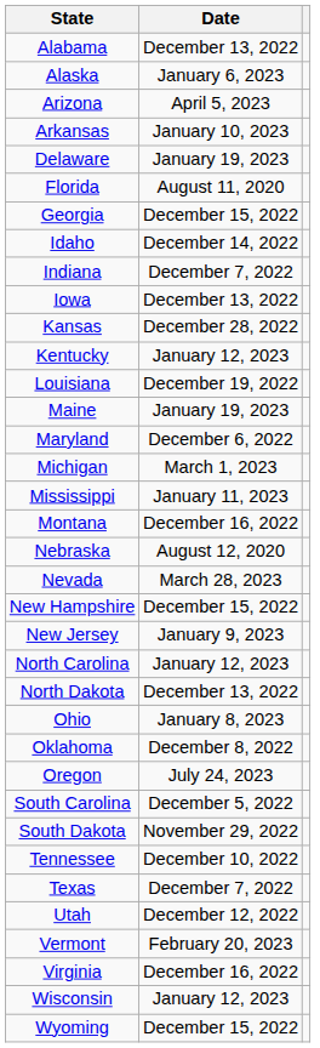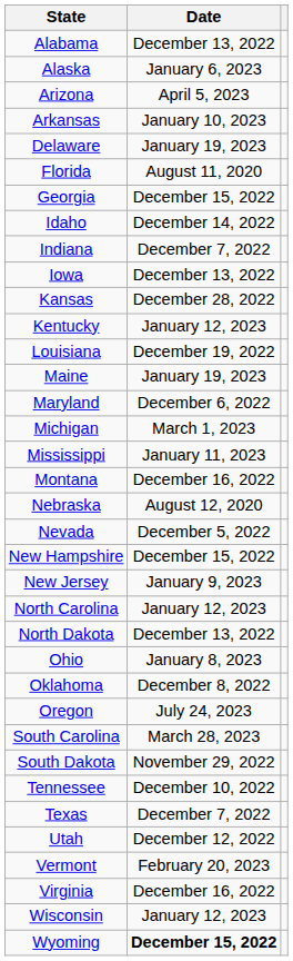 <table class="wikitable sortable" style="text-align:center;">
 <tr>
 <th>State</th>
 <th>Date</th>
 <th></th>
 </tr>
 <tr>
 <td><a href='#'>Alabama</a></td>
 <td>December 13, 2022</td>
 <td></td>
 </tr>
 <tr>
 <td><a href='#'>Alaska</a></td>
 <td>January 6, 2023</td>
 <td></td>
 </tr>
 <tr>
 <td><a href='#'>Arizona</a></td>
 <td>April 5, 2023</td>
 <td></td>
 </tr>
 <tr>
 <td><a href='#'>Arkansas</a></td>
 <td>January 10, 2023</td>
 <td></td>
 </tr>
 <tr>
 <td><a href='#'>Delaware</a></td>
 <td>January 19, 2023</td>
 <td></td>
 </tr>
 <tr>
 <td><a href='#'>Florida</a></td>
 <td>August 11, 2020</td>
 <td></td>
 </tr>
 <tr>
 <td><a href='#'>Georgia</a></td>
 <td>December 15, 2022</td>
 <td></td>
 </tr>
 <tr>
 <td><a href='#'>Idaho</a></td>
 <td>December 14, 2022</td>
 <td></td>
 </tr>
 <tr>
 <td><a href='#'>Indiana</a></td>
 <td>December 7, 2022</td>
 <td></td>
 </tr>
 <tr>
 <td><a href='#'>Iowa</a></td>
 <td>December 13, 2022</td>
 <td></td>
 </tr>
 <tr>
 <td><a href='#'>Kansas</a></td>
 <td>December 28, 2022</td>
 <td></td>
 </tr>
 <tr>
 <td><a href='#'>Kentucky</a></td>
 <td>January 12, 2023</td>
 <td></td>
 </tr>
 <tr>
 <td><a href='#'>Louisiana</a></td>
 <td>December 19, 2022</td>
 <td></td>
 </tr>
 <tr>
 <td><a href='#'>Maine</a></td>
 <td>January 19, 2023</td>
 <td></td>
 </tr>
 <tr>
 <td><a href='#'>Maryland</a></td>
 <td>December 6, 2022</td>
 <td></td>
 </tr>
 <tr>
 <td><a href='#'>Michigan</a></td>
 <td>March 1, 2023</td>
 <td></td>
 </tr>
 <tr>
 <td><a href='#'>Mississippi</a></td>
 <td>January 11, 2023</td>
 <td></td>
 </tr>
 <tr>
 <td><a href='#'>Montana</a></td>
 <td>December 16, 2022</td>
 <td></td>
 </tr>
 <tr>
 <td><a href='#'>Nebraska</a></td>
 <td>August 12, 2020</td>
 <td></td>
 </tr>
 <tr>
 <td><a href='#'>Nevada</a></td>
-<td>March 28, 2023</td>
+<td>December 5, 2022</td>
 <td></td>
 </tr>
 <tr>
 <td><a href='#'>New Hampshire</a></td>
 <td>December 15, 2022</td>
 <td></td>
 </tr>
 <tr>
 <td><a href='#'>New Jersey</a></td>
 <td>January 9, 2023</td>
 <td></td>
 </tr>
 <tr>
 <td><a href='#'>North Carolina</a></td>
 <td>January 12, 2023</td>
 <td></td>
 </tr>
 <tr>
 <td><a href='#'>North Dakota</a></td>
 <td>December 13, 2022</td>
 <td></td>
 </tr>
 <tr>
 <td><a href='#'>Ohio</a></td>
 <td>January 8, 2023</td>
 <td></td>
 </tr>
 <tr>
 <td><a href='#'>Oklahoma</a></td>
 <td>December 8, 2022</td>
 <td></td>
 </tr>
 <tr>
 <td><a href='#'>Oregon</a></td>
 <td>July 24, 2023</td>
 <td></td>
 </tr>
 <tr>
 <td><a href='#'>South Carolina</a></td>
-<td>December 5, 2022</td>
+<td>March 28, 2023</td>
 <td></td>
 </tr>
 <tr>
 <td><a href='#'>South Dakota</a></td>
 <td>November 29, 2022</td>
 <td></td>
 </tr>
 <tr>
 <td><a href='#'>Tennessee</a></td>
 <td>December 10, 2022</td>
 <td></td>
 </tr>
 <tr>
 <td><a href='#'>Texas</a></td>
 <td>December 7, 2022</td>
 <td></td>
 </tr>
 <tr>
 <td><a href='#'>Utah</a></td>
 <td>December 12, 2022</td>
 <td></td>
 </tr>
 <tr>
 <td><a href='#'>Vermont</a></td>
 <td>February 20, 2023</td>
 <td></td>
 </tr>
 <tr>
 <td><a href='#'>Virginia</a></td>
 <td>December 16, 2022</td>
 <td></td>
 </tr>
 <tr>
 <td><a href='#'>Wisconsin</a></td>
 <td>January 12, 2023</td>
 <td></td>
 </tr>
 <tr>
 <td><a href='#'>Wyoming</a></td>
-<td>December 15, 2022</td>
+<td><strong>December 15, 2022</strong></td>
 <td></td>
 </tr>
 </table>
